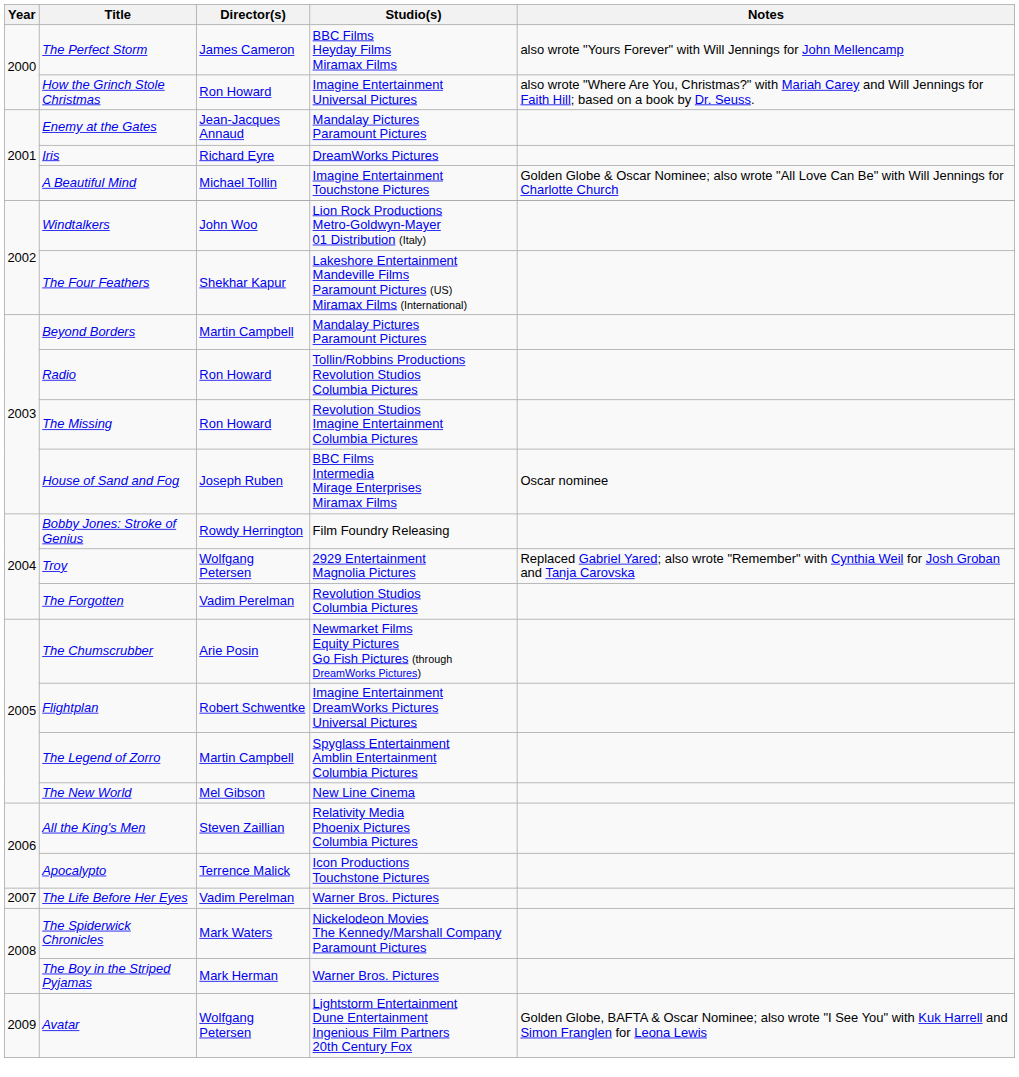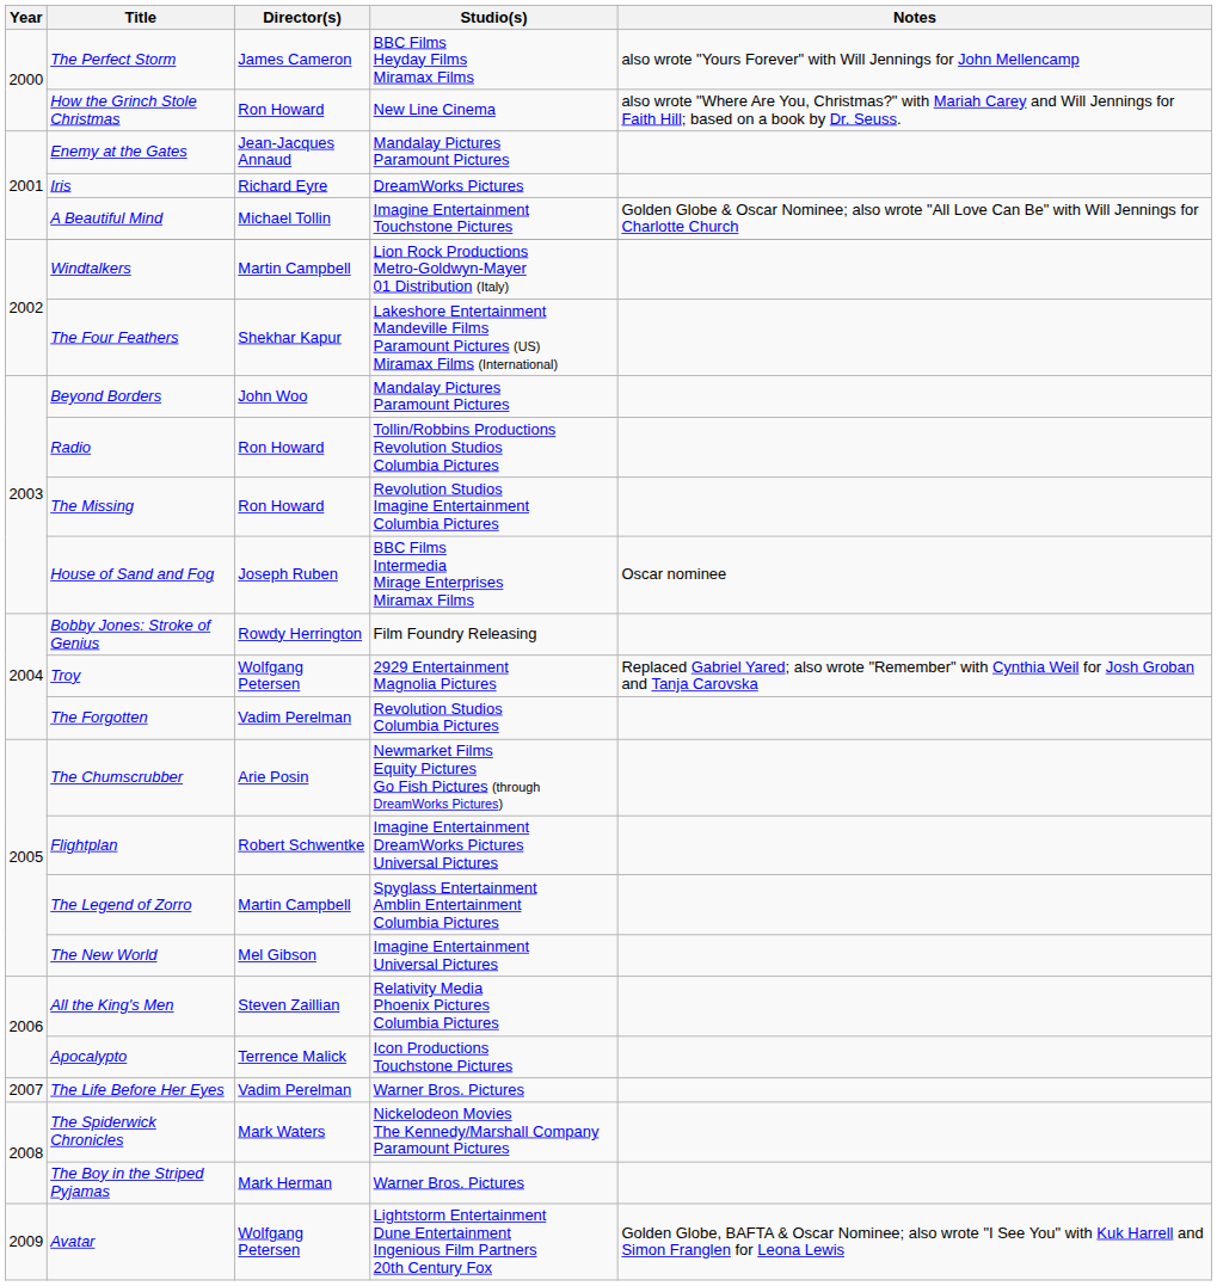 <table class="wikitable sortable">
 <tr>
 <th>Year</th>
 <th>Title</th>
 <th>Director(s)</th>
 <th>Studio(s)</th>
 <th>Notes</th>
 </tr>
 <tr>
 <td rowspan="2">2000</td>
 <td><em><a href='#'>The Perfect Storm</a></em></td>
 <td><a href='#'>James Cameron</a></td>
 <td><a href='#'>BBC Films</a><br><a href='#'>Heyday Films</a><br><a href='#'>Miramax Films</a></td>
 <td>also wrote "Yours Forever" with Will Jennings for <a href='#'>John Mellencamp</a></td>
 </tr>
 <tr>
 <td><em><a href='#'>How the Grinch Stole Christmas</a></em></td>
 <td><a href='#'>Ron Howard</a></td>
-<td><a href='#'>Imagine Entertainment</a><br><a href='#'>Universal Pictures</a></td>
+<td><a href='#'>New Line Cinema</a></td>
 <td>also wrote "Where Are You, Christmas?" with <a href='#'>Mariah Carey</a> and Will Jennings for <a href='#'>Faith Hill</a>; based on a book by <a href='#'>Dr. Seuss</a>.</td>
 </tr>
 <tr>
 <td rowspan="3">2001</td>
 <td><em><a href='#'>Enemy at the Gates</a></em></td>
 <td><a href='#'>Jean-Jacques Annaud</a></td>
 <td><a href='#'>Mandalay Pictures</a><br><a href='#'>Paramount Pictures</a></td>
 <td></td>
 </tr>
 <tr>
 <td><em><a href='#'>Iris</a></em></td>
 <td><a href='#'>Richard Eyre</a></td>
 <td><a href='#'>DreamWorks Pictures</a></td>
 <td></td>
 </tr>
 <tr>
 <td><em><a href='#'>A Beautiful Mind</a></em></td>
 <td><a href='#'>Michael Tollin</a></td>
 <td><a href='#'>Imagine Entertainment</a><br><a href='#'>Touchstone Pictures</a></td>
 <td>Golden Globe & Oscar Nominee; also wrote "All Love Can Be" with Will Jennings for <a href='#'>Charlotte Church</a></td>
 </tr>
 <tr>
 <td rowspan="3">2002</td>
 </tr>
 <tr>
 <td><em><a href='#'>Windtalkers</a></em></td>
-<td><a href='#'>John Woo</a></td>
+<td><a href='#'>Martin Campbell</a></td>
 <td><a href='#'>Lion Rock Productions</a><br><a href='#'>Metro-Goldwyn-Mayer</a> <br><a href='#'>01 Distribution</a> <small>(Italy)</small></td>
 <td></td>
 </tr>
 <tr>
 <td><em><a href='#'>The Four Feathers</a></em></td>
 <td><a href='#'>Shekhar Kapur</a></td>
 <td><a href='#'>Lakeshore Entertainment</a><br><a href='#'>Mandeville Films</a><br><a href='#'>Paramount Pictures</a> <small>(US)</small><br><a href='#'>Miramax Films</a> <small>(International)</small></td>
 <td></td>
 </tr>
 <tr>
 <td rowspan="4">2003</td>
 <td><em><a href='#'>Beyond Borders</a></em></td>
-<td><a href='#'>Martin Campbell</a></td>
+<td><a href='#'>John Woo</a></td>
 <td><a href='#'>Mandalay Pictures</a><br><a href='#'>Paramount Pictures</a></td>
 <td></td>
 </tr>
 <tr>
 <td><em><a href='#'>Radio</a></em></td>
 <td><a href='#'>Ron Howard</a></td>
 <td><a href='#'>Tollin/Robbins Productions</a><br><a href='#'>Revolution Studios</a><br><a href='#'>Columbia Pictures</a></td>
 <td></td>
 </tr>
 <tr>
 <td><em><a href='#'>The Missing</a></em></td>
 <td><a href='#'>Ron Howard</a></td>
 <td><a href='#'>Revolution Studios</a><br><a href='#'>Imagine Entertainment</a><br><a href='#'>Columbia Pictures</a></td>
 <td></td>
 </tr>
 <tr>
 <td><em><a href='#'>House of Sand and Fog</a></em></td>
 <td><a href='#'>Joseph Ruben</a></td>
 <td><a href='#'>BBC Films</a><br><a href='#'>Intermedia</a><br><a href='#'>Mirage Enterprises</a><br><a href='#'>Miramax Films</a></td>
 <td>Oscar nominee</td>
 </tr>
 <tr>
 <td rowspan="3">2004</td>
 <td><em><a href='#'>Bobby Jones: Stroke of Genius</a></em></td>
 <td><a href='#'>Rowdy Herrington</a></td>
 <td>Film Foundry Releasing</td>
 <td></td>
 </tr>
 <tr>
 <td><em><a href='#'>Troy</a></em></td>
 <td><a href='#'>Wolfgang Petersen</a></td>
 <td><a href='#'>2929 Entertainment</a><br><a href='#'>Magnolia Pictures</a></td>
 <td>Replaced <a href='#'>Gabriel Yared</a>; also wrote "Remember" with <a href='#'>Cynthia Weil</a> for <a href='#'>Josh Groban</a> and <a href='#'>Tanja Carovska</a></td>
 </tr>
 <tr>
 <td><em><a href='#'>The Forgotten</a></em></td>
 <td><a href='#'>Vadim Perelman</a></td>
 <td><a href='#'>Revolution Studios</a><br><a href='#'>Columbia Pictures</a></td>
 <td></td>
 </tr>
 <tr>
 <td rowspan="4">2005</td>
 <td><em><a href='#'>The Chumscrubber</a></em></td>
 <td><a href='#'>Arie Posin</a></td>
 <td><a href='#'>Newmarket Films</a><br><a href='#'>Equity Pictures</a><br><a href='#'>Go Fish Pictures</a> <small>(through <a href='#'>DreamWorks Pictures</a>)</small></td>
 <td></td>
 </tr>
 <tr>
 <td><em><a href='#'>Flightplan</a></em></td>
 <td><a href='#'>Robert Schwentke</a></td>
 <td><a href='#'>Imagine Entertainment</a><br><a href='#'>DreamWorks Pictures</a><br><a href='#'>Universal Pictures</a></td>
 <td></td>
 </tr>
 <tr>
 <td><em><a href='#'>The Legend of Zorro</a></em></td>
 <td><a href='#'>Martin Campbell</a></td>
 <td><a href='#'>Spyglass Entertainment</a><br><a href='#'>Amblin Entertainment</a><br><a href='#'>Columbia Pictures</a></td>
 <td></td>
 </tr>
 <tr>
 <td><em><a href='#'>The New World</a></em></td>
 <td><a href='#'>Mel Gibson</a></td>
-<td><a href='#'>New Line Cinema</a></td>
+<td><a href='#'>Imagine Entertainment</a><br><a href='#'>Universal Pictures</a></td>
 <td></td>
 </tr>
 <tr>
 <td rowspan="2">2006</td>
 <td><em><a href='#'>All the King's Men</a></em></td>
 <td><a href='#'>Steven Zaillian</a></td>
 <td><a href='#'>Relativity Media</a><br><a href='#'>Phoenix Pictures</a><br><a href='#'>Columbia Pictures</a></td>
 <td></td>
 </tr>
 <tr>
 <td><em><a href='#'>Apocalypto</a></em></td>
 <td><a href='#'>Terrence Malick</a></td>
 <td><a href='#'>Icon Productions</a><br><a href='#'>Touchstone Pictures</a></td>
 <td></td>
 </tr>
 <tr>
 <td>2007</td>
 <td><em><a href='#'>The Life Before Her Eyes</a></em></td>
 <td><a href='#'>Vadim Perelman</a></td>
 <td><a href='#'>Warner Bros. Pictures</a></td>
 <td></td>
 </tr>
 <tr>
 <td rowspan="2">2008</td>
 <td><em><a href='#'>The Spiderwick Chronicles</a></em></td>
 <td><a href='#'>Mark Waters</a></td>
 <td><a href='#'>Nickelodeon Movies</a><br><a href='#'>The Kennedy/Marshall Company</a><br><a href='#'>Paramount Pictures</a></td>
 <td></td>
 </tr>
 <tr>
 <td><em><a href='#'>The Boy in the Striped Pyjamas</a></em></td>
 <td><a href='#'>Mark Herman</a></td>
 <td><a href='#'>Warner Bros. Pictures</a></td>
 <td></td>
 </tr>
 <tr>
 <td>2009</td>
 <td><em><a href='#'>Avatar</a></em></td>
 <td><a href='#'>Wolfgang Petersen</a></td>
 <td><a href='#'>Lightstorm Entertainment</a><br><a href='#'>Dune Entertainment</a><br><a href='#'>Ingenious Film Partners</a><br><a href='#'>20th Century Fox</a></td>
 <td>Golden Globe, BAFTA & Oscar Nominee; also wrote "I See You" with <a href='#'>Kuk Harrell</a> and <a href='#'>Simon Franglen</a> for <a href='#'>Leona Lewis</a></td>
 </tr>
 </table>
